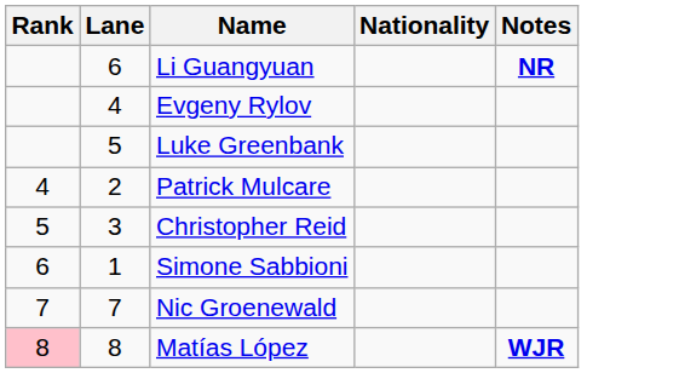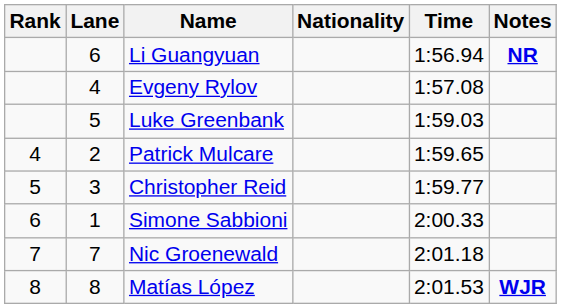 <table class="wikitable sortable" style="text-align:center">
 <tr>
 <th>Rank</th>
 <th>Lane</th>
 <th>Name</th>
 <th>Nationality</th>
+<th>Time</th>
 <th>Notes</th>
 </tr>
 <tr>
 <td></td>
 <td>6</td>
 <td align=left><a href='#'>Li Guangyuan</a></td>
 <td align=left></td>
+<td>1:56.94</td>
 <td><strong><a href='#'>NR</a></strong></td>
 </tr>
 <tr>
 <td></td>
 <td>4</td>
 <td align=left><a href='#'>Evgeny Rylov</a></td>
 <td align=left></td>
+<td>1:57.08</td>
 <td></td>
 </tr>
 <tr>
 <td></td>
 <td>5</td>
 <td align=left><a href='#'>Luke Greenbank</a></td>
 <td align=left></td>
+<td>1:59.03</td>
 <td></td>
 </tr>
 <tr>
 <td>4</td>
 <td>2</td>
 <td align=left><a href='#'>Patrick Mulcare</a></td>
 <td align=left></td>
+<td>1:59.65</td>
 <td></td>
 </tr>
 <tr>
 <td>5</td>
 <td>3</td>
 <td align=left><a href='#'>Christopher Reid</a></td>
 <td align=left></td>
+<td>1:59.77</td>
 <td></td>
 </tr>
 <tr>
 <td>6</td>
 <td>1</td>
 <td align=left><a href='#'>Simone Sabbioni</a></td>
 <td align=left></td>
+<td>2:00.33</td>
 <td></td>
 </tr>
 <tr>
 <td>7</td>
 <td>7</td>
 <td align=left><a href='#'>Nic Groenewald</a></td>
 <td align=left></td>
+<td>2:01.18</td>
 <td></td>
 </tr>
 <tr>
-<td style="background: pink;">8</td>
+<td>8</td>
 <td>8</td>
 <td align=left><a href='#'>Matías López</a></td>
 <td align=left></td>
+<td>2:01.53</td>
 <td><strong><a href='#'>WJR</a></strong></td>
 </tr>
 </table>
